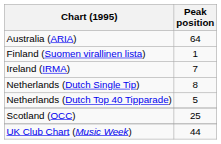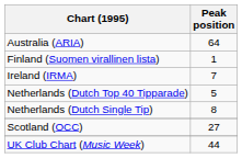 <table class="wikitable sortable">
 <tr>
 <th>Chart (1995)</th>
 <th>Peak<br>position</th>
 </tr>
 <tr>
 <td align="left">Australia (<a href='#'>ARIA</a>)</td>
 <td align="center">64</td>
 </tr>
 <tr>
 <td align="left">Finland (<a href='#'>Suomen virallinen lista</a>)</td>
 <td align="center">1</td>
 </tr>
 <tr>
 <td align="left">Ireland (<a href='#'>IRMA</a>)</td>
 <td align="center">7</td>
 </tr>
 <tr>
+<td align="left">Netherlands (<a href='#'>Dutch Top 40 Tipparade</a>)</td>
+<td align="center">5</td>
+</tr>
+<tr>
 <td align="left">Netherlands (<a href='#'>Dutch Single Tip</a>)</td>
 <td align="center">8</td>
-</tr>
-<tr>
-<td align="left">Netherlands (<a href='#'>Dutch Top 40 Tipparade</a>)</td>
-<td align="center">5</td>
 </tr>
 <tr>
 </tr>
 <tr>
 <td align="left">Scotland (<a href='#'>OCC</a>)</td>
-<td align="center">25</td>
+<td align="center">27</td>
 </tr>
 <tr>
 </tr>
 <tr>
 </tr>
 <tr>
 </tr>
 <tr>
 <td align="left"><a href='#'>UK Club Chart</a> (<em><a href='#'>Music Week</a></em>)</td>
 <td align="center">44</td>
 </tr>
 </table>
